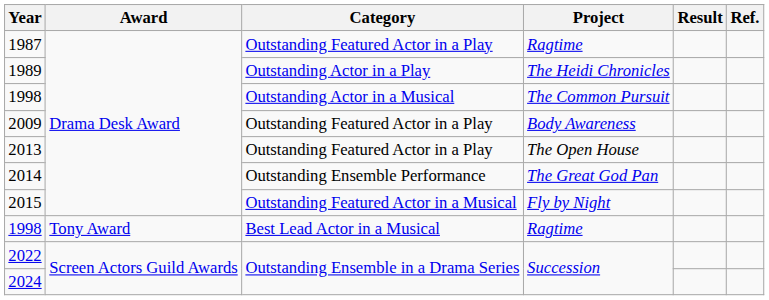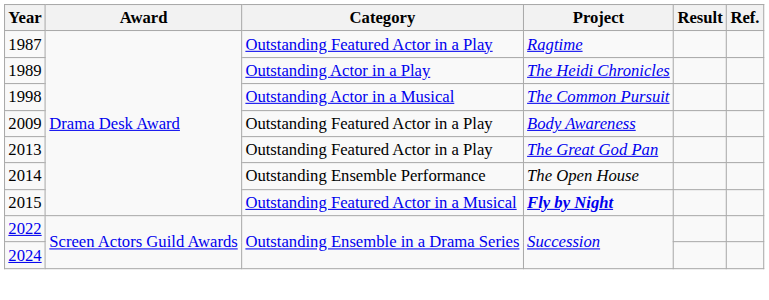 <table class="wikitable sortable">
 <tr>
 <th>Year</th>
 <th>Award</th>
 <th>Category</th>
 <th>Project</th>
 <th>Result</th>
 <th class="unsortable">Ref.</th>
 </tr>
 <tr>
 <td>1987</td>
 <td rowspan=7><a href='#'>Drama Desk Award</a></td>
 <td><a href='#'>Outstanding Featured Actor in a Play</a></td>
 <td><em><a href='#'>Ragtime</a></em></td>
 <td></td>
 <td></td>
 </tr>
 <tr>
 <td>1989</td>
 <td><a href='#'>Outstanding Actor in a Play</a></td>
 <td><em><a href='#'>The Heidi Chronicles</a></em></td>
 <td></td>
 <td></td>
 </tr>
 <tr>
 <td>1998</td>
 <td><a href='#'>Outstanding Actor in a Musical</a></td>
 <td><em><a href='#'>The Common Pursuit</a></em></td>
 <td></td>
 <td></td>
 </tr>
 <tr>
 <td>2009</td>
 <td>Outstanding Featured Actor in a Play</td>
 <td><em><a href='#'>Body Awareness</a></em></td>
 <td></td>
 <td></td>
 </tr>
 <tr>
 <td>2013</td>
 <td>Outstanding Featured Actor in a Play</td>
-<td><em>The Open House</em></td>
+<td><em><a href='#'>The Great God Pan</a></em></td>
 <td></td>
 <td></td>
 </tr>
 <tr>
 <td>2014</td>
 <td>Outstanding Ensemble Performance</td>
-<td><em><a href='#'>The Great God Pan</a></em></td>
+<td><em>The Open House</em></td>
 <td></td>
 <td></td>
 </tr>
 <tr>
 <td>2015</td>
 <td><a href='#'>Outstanding Featured Actor in a Musical</a></td>
-<td><em><a href='#'>Fly by Night</a></em></td>
-<td></td>
-<td></td>
-</tr>
-<tr>
-<td><a href='#'>1998</a></td>
-<td><a href='#'>Tony Award</a></td>
-<td><a href='#'>Best Lead Actor in a Musical</a></td>
-<td><em><a href='#'>Ragtime</a></em></td>
+<td><strong><em><a href='#'>Fly by Night</a></em></strong></td>
 <td></td>
 <td></td>
 </tr>
 <tr>
 <td><a href='#'>2022</a></td>
 <td rowspan="2"><a href='#'>Screen Actors Guild Awards</a></td>
 <td rowspan="2"><a href='#'>Outstanding Ensemble in a Drama Series</a></td>
 <td rowspan="2"><em><a href='#'>Succession</a></em></td>
 <td></td>
 <td></td>
 </tr>
 <tr>
 <td><a href='#'>2024</a></td>
 <td></td>
 <td></td>
 </tr>
 </table>
